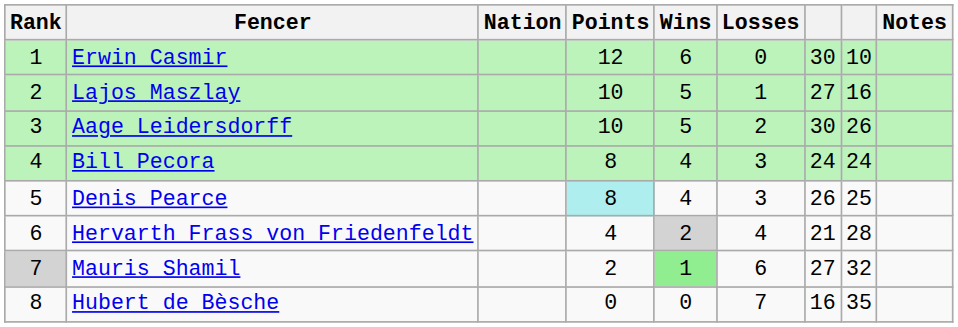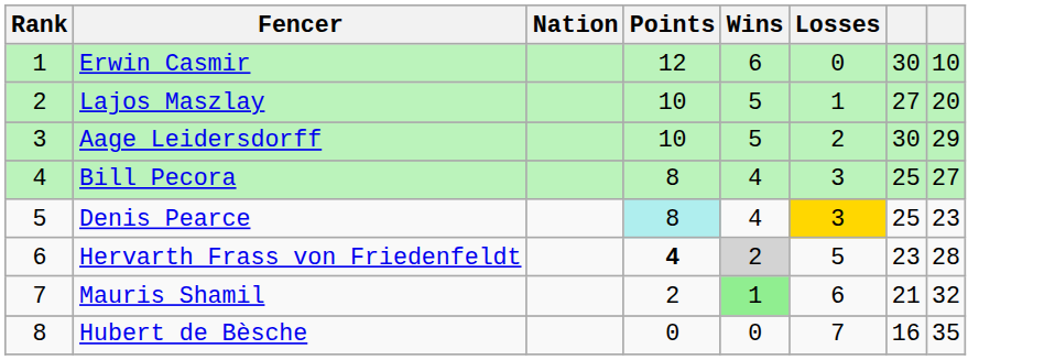 <table class="wikitable sortable" style="text-align: center;">
 <tr>
 <th>Rank</th>
 <th>Fencer</th>
 <th>Nation</th>
 <th>Points</th>
 <th>Wins</th>
 <th>Losses</th>
 <th></th>
 <th></th>
-<th>Notes</th>
 </tr>
 <tr style="background:#bbf3bb;">
 <td>1</td>
 <td align=left><a href='#'>Erwin Casmir</a></td>
 <td align=left></td>
 <td>12</td>
 <td>6</td>
 <td>0</td>
 <td>30</td>
 <td>10</td>
-<td></td>
 </tr>
 <tr style="background:#bbf3bb;">
 <td>2</td>
 <td align=left><a href='#'>Lajos Maszlay</a></td>
 <td align=left></td>
 <td>10</td>
 <td>5</td>
 <td>1</td>
 <td>27</td>
-<td>16</td>
-<td></td>
+<td>20</td>
 </tr>
 <tr style="background:#bbf3bb;">
 <td>3</td>
 <td align=left><a href='#'>Aage Leidersdorff</a></td>
 <td align=left></td>
 <td>10</td>
 <td>5</td>
 <td>2</td>
 <td>30</td>
-<td>26</td>
-<td></td>
+<td>29</td>
 </tr>
 <tr style="background:#bbf3bb;">
 <td>4</td>
 <td align=left><a href='#'>Bill Pecora</a></td>
 <td align=left></td>
 <td>8</td>
 <td>4</td>
 <td>3</td>
-<td>24</td>
-<td>24</td>
-<td></td>
+<td>25</td>
+<td>27</td>
 </tr>
 <tr>
 <td>5</td>
 <td align=left><a href='#'>Denis Pearce</a></td>
 <td align=left></td>
 <td style="background: paleturquoise;">8</td>
 <td>4</td>
-<td>3</td>
-<td>26</td>
+<td style="background: gold;">3</td>
 <td>25</td>
-<td></td>
+<td>23</td>
 </tr>
 <tr>
 <td>6</td>
 <td align=left><a href='#'>Hervarth Frass von Friedenfeldt</a></td>
 <td align=left></td>
-<td>4</td>
+<td><strong>4</strong></td>
 <td style="background: lightgrey;">2</td>
-<td>4</td>
-<td>21</td>
+<td>5</td>
+<td>23</td>
 <td>28</td>
-<td></td>
 </tr>
 <tr>
-<td style="background: lightgrey;">7</td>
+<td>7</td>
 <td align=left><a href='#'>Mauris Shamil</a></td>
 <td align=left></td>
 <td>2</td>
 <td style="background: lightgreen;">1</td>
 <td>6</td>
-<td>27</td>
+<td>21</td>
 <td>32</td>
-<td></td>
 </tr>
 <tr>
 <td>8</td>
 <td align=left><a href='#'>Hubert de Bèsche</a></td>
 <td align=left></td>
 <td>0</td>
 <td>0</td>
 <td>7</td>
 <td>16</td>
 <td>35</td>
-<td></td>
 </tr>
 </table>
